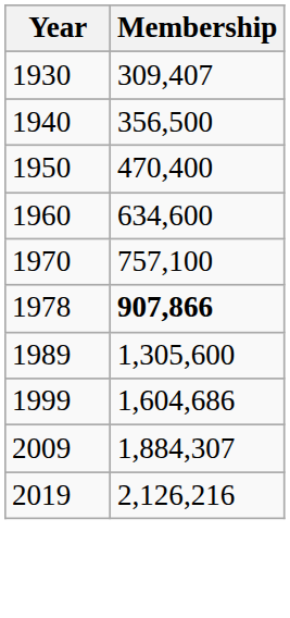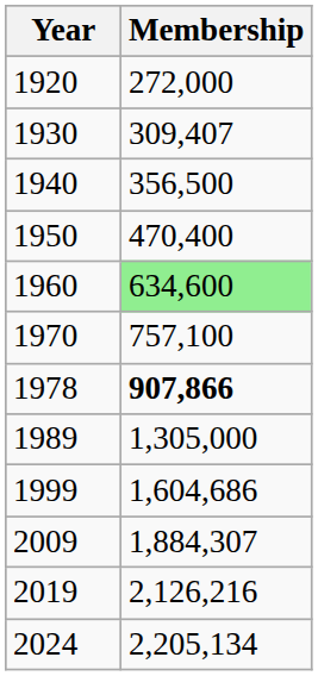 <table class="wikitable">
 <tr>
 <th width="50">Year</th>
 <th width="50">Membership</th>
+</tr>
+<tr>
+<td>1920</td>
+<td>272,000</td>
 </tr>
 <tr>
 <td>1930</td>
 <td>309,407</td>
 </tr>
 <tr>
 <td>1940</td>
 <td>356,500</td>
 </tr>
 <tr>
 <td>1950</td>
 <td>470,400</td>
 </tr>
 <tr>
 <td>1960</td>
-<td>634,600</td>
+<td style="background: lightgreen;">634,600</td>
 </tr>
 <tr>
 <td>1970</td>
 <td>757,100</td>
 </tr>
 <tr>
 <td>1978</td>
 <td><strong>907,866</strong></td>
 </tr>
 <tr>
 <td>1989</td>
-<td>1,305,600</td>
+<td>1,305,000</td>
 </tr>
 <tr>
 <td>1999</td>
 <td>1,604,686</td>
 </tr>
 <tr>
 <td>2009</td>
 <td>1,884,307</td>
 </tr>
 <tr>
 <td>2019</td>
 <td>2,126,216</td>
 </tr>
+<tr>
+<td>2024</td>
+<td>2,205,134</td>
+</tr>
 </table>
